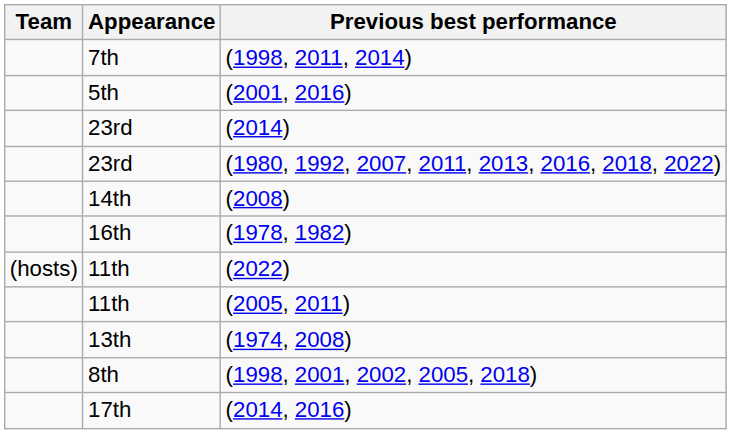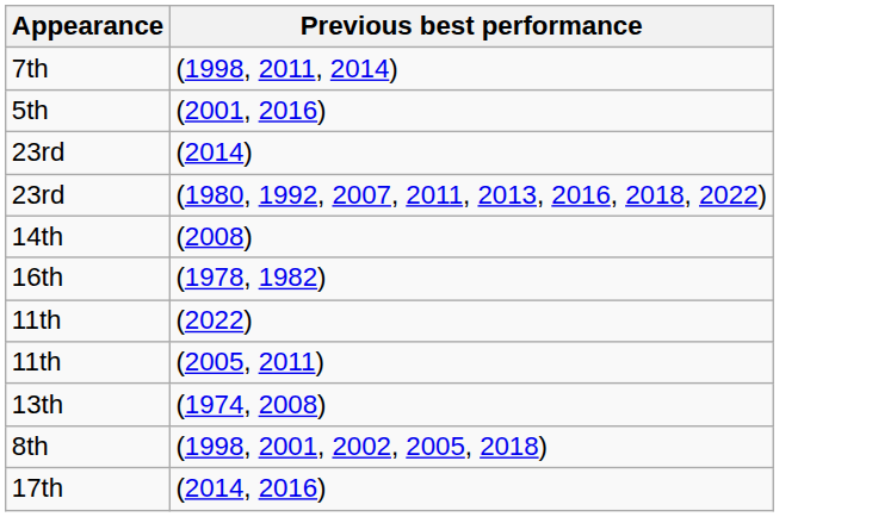 <table class="wikitable sortable">
 <tr>
-<th>Team</th>
 <th data-sort-type="number">Appearance</th>
 <th>Previous best performance</th>
 </tr>
 <tr>
-<td></td>
 <td>7th</td>
 <td> (<a href='#'>1998</a>, <a href='#'>2011</a>, <a href='#'>2014</a>)</td>
 </tr>
 <tr>
-<td></td>
 <td>5th</td>
 <td> (<a href='#'>2001</a>, <a href='#'>2016</a>)</td>
 </tr>
 <tr>
-<td></td>
 <td>23rd</td>
 <td> (<a href='#'>2014</a>)</td>
 </tr>
 <tr>
-<td></td>
 <td>23rd</td>
 <td> (<a href='#'>1980</a>, <a href='#'>1992</a>, <a href='#'>2007</a>, <a href='#'>2011</a>, <a href='#'>2013</a>, <a href='#'>2016</a>, <a href='#'>2018</a>, <a href='#'>2022</a>)</td>
 </tr>
 <tr>
-<td></td>
 <td>14th</td>
 <td> (<a href='#'>2008</a>)</td>
 </tr>
 <tr>
-<td></td>
 <td>16th</td>
 <td> (<a href='#'>1978</a>, <a href='#'>1982</a>)</td>
 </tr>
 <tr>
-<td> (hosts)</td>
 <td>11th</td>
 <td> (<a href='#'>2022</a>)</td>
 </tr>
 <tr>
-<td></td>
 <td>11th</td>
 <td> (<a href='#'>2005</a>, <a href='#'>2011</a>)</td>
 </tr>
 <tr>
-<td></td>
 <td>13th</td>
 <td> (<a href='#'>1974</a>, <a href='#'>2008</a>)</td>
 </tr>
 <tr>
-<td></td>
 <td>8th</td>
 <td> (<a href='#'>1998</a>, <a href='#'>2001</a>, <a href='#'>2002</a>, <a href='#'>2005</a>, <a href='#'>2018</a>)</td>
 </tr>
 <tr>
-<td></td>
 <td>17th</td>
 <td> (<a href='#'>2014</a>, <a href='#'>2016</a>)</td>
 </tr>
 </table>
